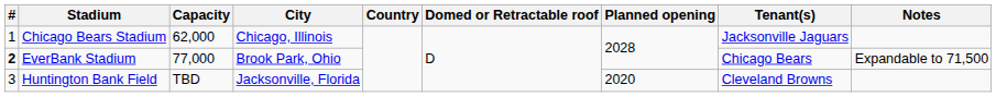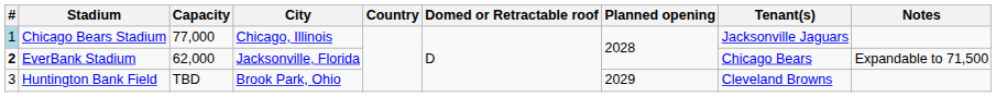 <table class="wikitable sortable">
 <tr>
 <th>#</th>
 <th>Stadium</th>
 <th>Capacity</th>
 <th>City</th>
 <th>Country</th>
 <th>Domed or Retractable roof</th>
 <th>Planned opening</th>
 <th>Tenant(s)</th>
 <th class="unsortable">Notes</th>
 </tr>
 <tr>
-<td>1</td>
+<td style="background: lightblue;">1</td>
 <td><a href='#'>Chicago Bears Stadium</a></td>
-<td>62,000</td>
+<td>77,000</td>
 <td><a href='#'>Chicago, Illinois</a></td>
 <td rowspan="3"></td>
 <td rowspan="3">D</td>
 <td rowspan="2">2028</td>
 <td><a href='#'>Jacksonville Jaguars</a></td>
 <td></td>
 </tr>
 <tr>
 <td><strong>2</strong></td>
 <td><a href='#'>EverBank Stadium</a></td>
-<td>77,000</td>
-<td><a href='#'>Brook Park, Ohio</a></td>
+<td>62,000</td>
+<td><a href='#'>Jacksonville, Florida</a></td>
 <td><a href='#'>Chicago Bears</a></td>
 <td>Expandable to 71,500</td>
 </tr>
 <tr>
 <td>3</td>
 <td><a href='#'>Huntington Bank Field</a></td>
 <td>TBD</td>
-<td><a href='#'>Jacksonville, Florida</a></td>
-<td>2020</td>
+<td><a href='#'>Brook Park, Ohio</a></td>
+<td>2029</td>
 <td><a href='#'>Cleveland Browns</a></td>
 <td></td>
 </tr>
 </table>
